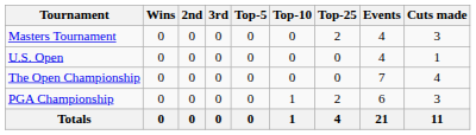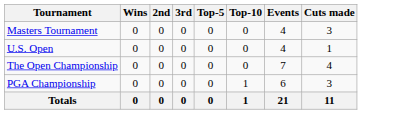 <table class=wikitable style=text-align:center>
 <tr>
 <th>Tournament</th>
 <th>Wins</th>
 <th>2nd</th>
 <th>3rd</th>
 <th>Top-5</th>
 <th>Top-10</th>
-<th>Top-25</th>
 <th>Events</th>
 <th>Cuts made</th>
 </tr>
 <tr>
 <td align=left><a href='#'>Masters Tournament</a></td>
 <td>0</td>
 <td>0</td>
 <td>0</td>
 <td>0</td>
 <td>0</td>
-<td>2</td>
 <td>4</td>
 <td>3</td>
 </tr>
 <tr>
 <td align=left><a href='#'>U.S. Open</a></td>
-<td>0</td>
 <td>0</td>
 <td>0</td>
 <td>0</td>
 <td>0</td>
 <td>0</td>
 <td>4</td>
 <td>1</td>
 </tr>
 <tr>
 <td align=left><a href='#'>The Open Championship</a></td>
 <td>0</td>
 <td>0</td>
 <td>0</td>
 <td>0</td>
 <td>0</td>
-<td>0</td>
 <td>7</td>
 <td>4</td>
 </tr>
 <tr>
 <td align=left><a href='#'>PGA Championship</a></td>
 <td>0</td>
 <td>0</td>
 <td>0</td>
 <td>0</td>
 <td>1</td>
-<td>2</td>
 <td>6</td>
 <td>3</td>
 </tr>
 <tr>
 <th>Totals</th>
 <th>0</th>
 <th>0</th>
 <th>0</th>
 <th>0</th>
 <th>1</th>
-<th>4</th>
 <th>21</th>
 <th>11</th>
 </tr>
 </table>
